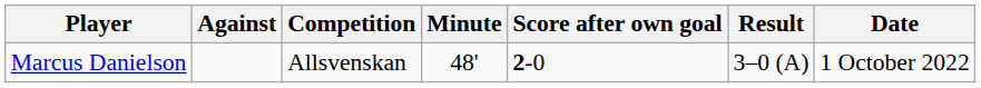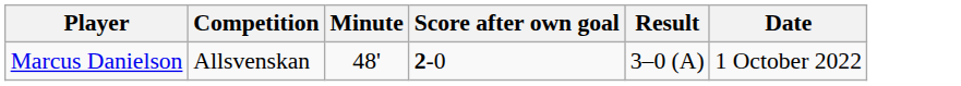 <table class="wikitable sortable">
 <tr>
 <th>Player</th>
-<th>Against</th>
 <th>Competition</th>
 <th>Minute</th>
 <th style="text-align:center">Score after own goal</th>
 <th style="text-align:center">Result</th>
 <th>Date</th>
 </tr>
 <tr>
 <td> <a href='#'>Marcus Danielson</a></td>
-<td></td>
 <td>Allsvenskan</td>
 <td style="text-align:center">48'</td>
 <td><strong>2</strong>-0</td>
 <td>3–0 (A)</td>
 <td>1 October 2022</td>
 </tr>
 </table>
